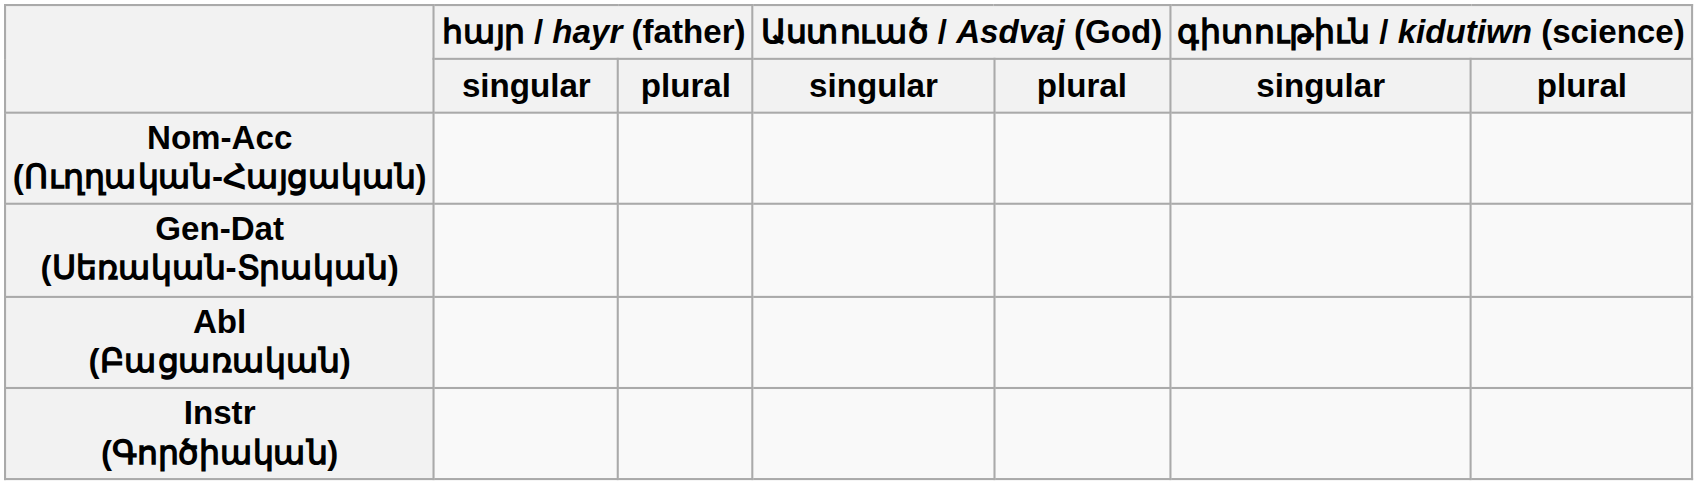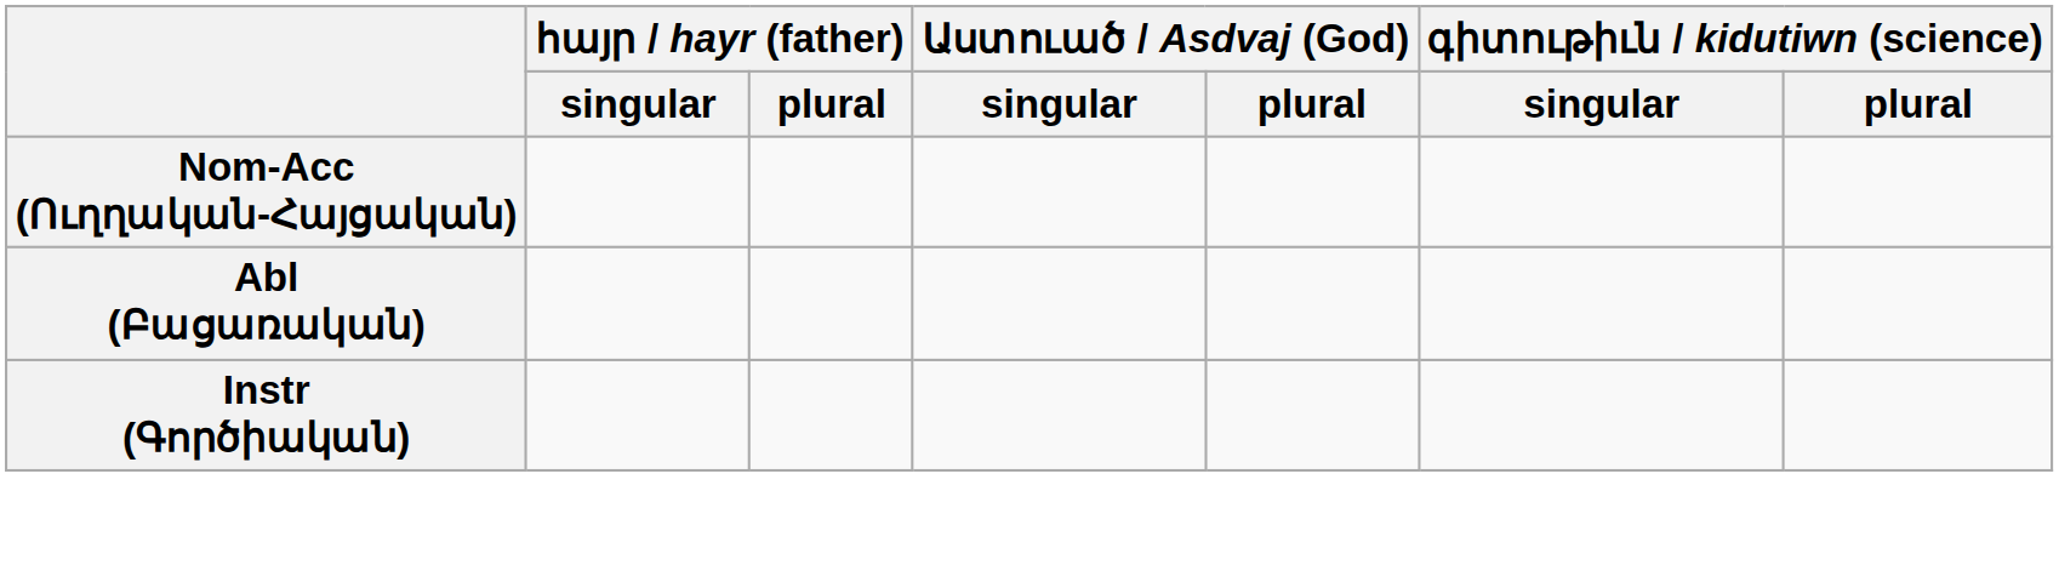 <table class="wikitable">
 <tr>
 <th rowspan="2"></th>
 <th colspan="2"><strong>հայր</strong> / <strong><em>hayr</em></strong> (father)</th>
 <th colspan="2"><strong>Աստուած</strong> / <strong><em>Asdvaj</em></strong> (God)</th>
 <th colspan="2"><strong>գիտութիւն</strong> / <strong><em>kidutiwn</em></strong> (science)</th>
 </tr>
 <tr>
 <th>singular</th>
 <th>plural</th>
 <th>singular</th>
 <th>plural</th>
 <th>singular</th>
 <th>plural</th>
 </tr>
 <tr>
 <th>Nom-Acc<br>(Ուղղական-Հայցական)</th>
-<td></td>
-<td></td>
-<td></td>
-<td></td>
-<td></td>
-<td></td>
-</tr>
-<tr>
-<th>Gen-Dat<br>(Սեռական-Տրական)</th>
 <td></td>
 <td></td>
 <td></td>
 <td></td>
 <td></td>
 <td></td>
 </tr>
 <tr>
 <th>Abl<br>(Բացառական)</th>
 <td></td>
 <td></td>
 <td></td>
 <td></td>
 <td></td>
 <td></td>
 </tr>
 <tr>
 <th>Instr<br>(Գործիական)</th>
 <td></td>
 <td></td>
 <td></td>
 <td></td>
 <td></td>
 <td></td>
 </tr>
 </table>
